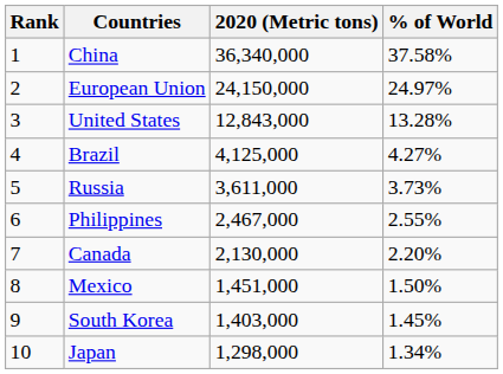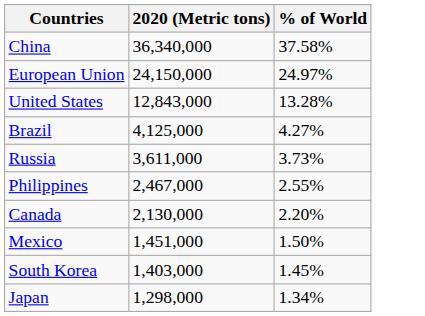 <table class="wikitable">
 <tr>
-<th>Rank</th>
 <th>Countries</th>
 <th>2020 (Metric tons)</th>
 <th>% of World</th>
 </tr>
 <tr>
-<td>1</td>
 <td><a href='#'>China</a></td>
 <td>36,340,000</td>
 <td>37.58%</td>
 </tr>
 <tr>
-<td>2</td>
 <td><a href='#'>European Union</a></td>
 <td>24,150,000</td>
 <td>24.97%</td>
 </tr>
 <tr>
-<td>3</td>
 <td><a href='#'>United States</a></td>
 <td>12,843,000</td>
 <td>13.28%</td>
 </tr>
 <tr>
-<td>4</td>
 <td><a href='#'>Brazil</a></td>
 <td>4,125,000</td>
 <td>4.27%</td>
 </tr>
 <tr>
-<td>5</td>
 <td><a href='#'>Russia</a></td>
 <td>3,611,000</td>
 <td>3.73%</td>
 </tr>
 <tr>
-<td>6</td>
 <td><a href='#'>Philippines</a></td>
 <td>2,467,000</td>
 <td>2.55%</td>
 </tr>
 <tr>
-<td>7</td>
 <td><a href='#'>Canada</a></td>
 <td>2,130,000</td>
 <td>2.20%</td>
 </tr>
 <tr>
-<td>8</td>
 <td><a href='#'>Mexico</a></td>
 <td>1,451,000</td>
 <td>1.50%</td>
 </tr>
 <tr>
-<td>9</td>
 <td><a href='#'>South Korea</a></td>
 <td>1,403,000</td>
 <td>1.45%</td>
 </tr>
 <tr>
-<td>10</td>
 <td><a href='#'>Japan</a></td>
 <td>1,298,000</td>
 <td>1.34%</td>
 </tr>
 </table>
